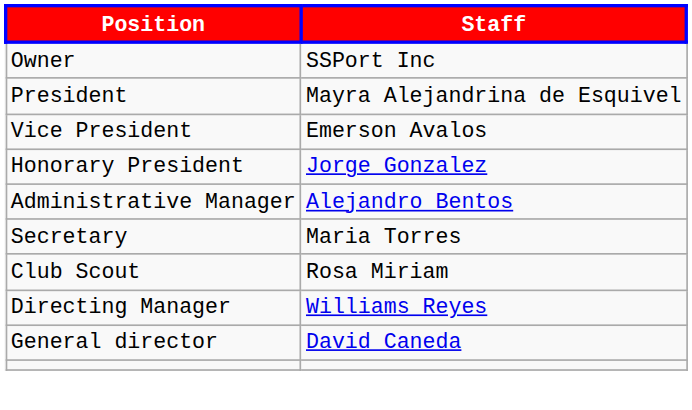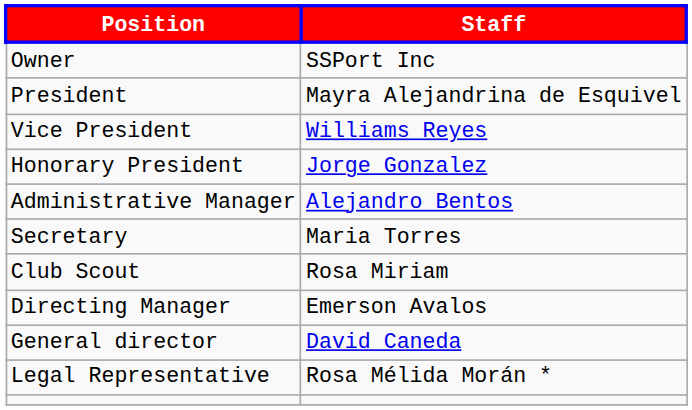 <table class="wikitable">
 <tr>
 <th style="background:#FF0000; color:#FFF; border:2px solid #0000FF;">Position</th>
 <th style="background:#FF0000; color:#FFF; border:2px solid #0000FF;">Staff</th>
 </tr>
 <tr>
 <td>Owner</td>
 <td> SSPort Inc</td>
 </tr>
 <tr>
 <td>President</td>
 <td> Mayra Alejandrina de Esquivel</td>
 </tr>
 <tr>
 <td>Vice President</td>
-<td> Emerson Avalos</td>
+<td> <a href='#'>Williams Reyes</a></td>
 </tr>
 <tr>
 <td>Honorary President</td>
 <td> <a href='#'>Jorge Gonzalez</a></td>
 </tr>
 <tr>
 <td>Administrative Manager</td>
 <td> <a href='#'>Alejandro Bentos</a></td>
 </tr>
 <tr>
 <td>Secretary</td>
 <td> Maria Torres</td>
 </tr>
 <tr>
 <td>Club Scout</td>
 <td> Rosa Miriam</td>
 </tr>
 <tr>
 <td>Directing Manager</td>
-<td> <a href='#'>Williams Reyes</a></td>
+<td> Emerson Avalos</td>
 </tr>
 <tr>
 <td>General director</td>
 <td>  <a href='#'>David Caneda</a></td>
 </tr>
 <tr>
+<td>Legal Representative</td>
+<td> Rosa Mélida Morán *</td>
+</tr>
+<tr>
 <td></td>
 <td></td>
 </tr>
 </table>
